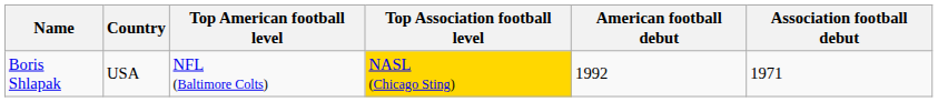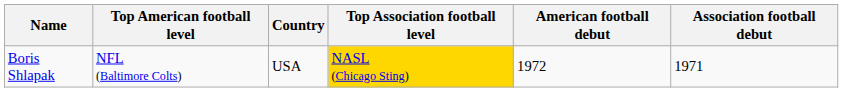 <table class="wikitable" style="font-size: 95%;">
 <tr>
 <th>Name</th>
+<th>Top American football level</th>
 <th>Country</th>
-<th>Top American football level</th>
 <th>Top Association football level</th>
 <th>American football debut</th>
 <th>Association football debut</th>
 </tr>
 <tr>
 <td><a href='#'>Boris Shlapak</a></td>
+<td><a href='#'>NFL</a><br><small>(<a href='#'>Baltimore Colts</a>)</small></td>
 <td>USA</td>
-<td><a href='#'>NFL</a><br><small>(<a href='#'>Baltimore Colts</a>)</small></td>
 <td style="background: gold;"><a href='#'>NASL</a><br><small>(<a href='#'>Chicago Sting</a>)</small></td>
-<td>1992</td>
+<td>1972</td>
 <td>1971</td>
 </tr>
 </table>
